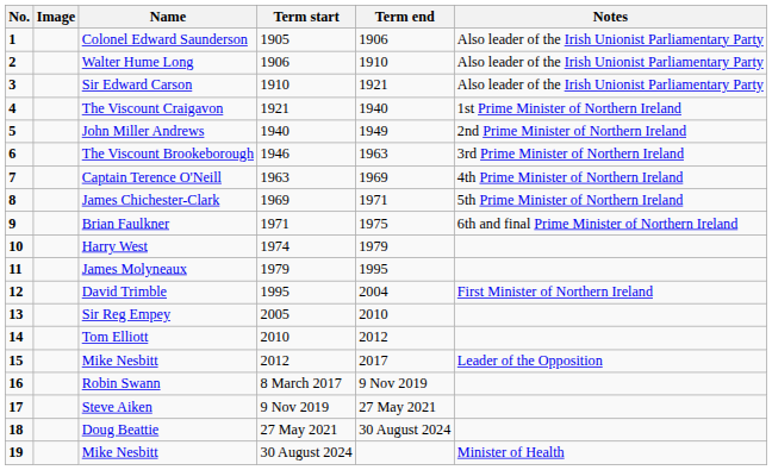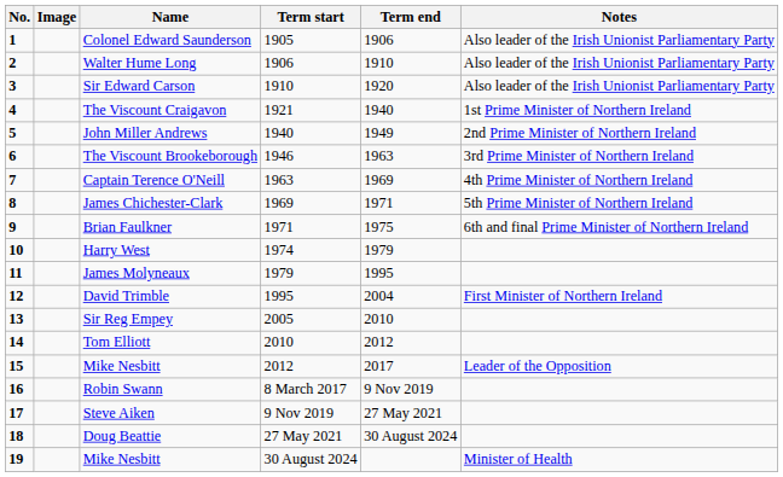 <table class="wikitable">
 <tr>
 <th>No.</th>
 <th>Image</th>
 <th>Name</th>
 <th>Term start</th>
 <th>Term end</th>
 <th>Notes</th>
 </tr>
 <tr>
 <td><strong>1</strong></td>
 <td></td>
 <td><a href='#'>Colonel Edward Saunderson</a></td>
 <td>1905</td>
 <td>1906</td>
 <td>Also leader of the <a href='#'>Irish Unionist Parliamentary Party</a></td>
 </tr>
 <tr>
 <td><strong>2</strong></td>
 <td></td>
 <td><a href='#'>Walter Hume Long</a></td>
 <td>1906</td>
 <td>1910</td>
 <td>Also leader of the <a href='#'>Irish Unionist Parliamentary Party</a></td>
 </tr>
 <tr>
 <td><strong>3</strong></td>
 <td></td>
 <td><a href='#'>Sir Edward Carson</a></td>
 <td>1910</td>
-<td>1921</td>
+<td>1920</td>
 <td>Also leader of the <a href='#'>Irish Unionist Parliamentary Party</a></td>
 </tr>
 <tr>
 <td><strong>4</strong></td>
 <td></td>
 <td><a href='#'>The Viscount Craigavon</a></td>
 <td>1921</td>
 <td>1940</td>
 <td>1st <a href='#'>Prime Minister of Northern Ireland</a></td>
 </tr>
 <tr>
 <td><strong>5</strong></td>
 <td></td>
 <td><a href='#'>John Miller Andrews</a></td>
 <td>1940</td>
 <td>1949</td>
 <td>2nd <a href='#'>Prime Minister of Northern Ireland</a></td>
 </tr>
 <tr>
 <td><strong>6</strong></td>
 <td></td>
 <td><a href='#'>The Viscount Brookeborough</a></td>
 <td>1946</td>
 <td>1963</td>
 <td>3rd <a href='#'>Prime Minister of Northern Ireland</a></td>
 </tr>
 <tr>
 <td><strong>7</strong></td>
 <td></td>
 <td><a href='#'>Captain Terence O'Neill</a></td>
 <td>1963</td>
 <td>1969</td>
 <td>4th <a href='#'>Prime Minister of Northern Ireland</a></td>
 </tr>
 <tr>
 <td><strong>8</strong></td>
 <td></td>
 <td><a href='#'>James Chichester-Clark</a></td>
 <td>1969</td>
 <td>1971</td>
 <td>5th <a href='#'>Prime Minister of Northern Ireland</a></td>
 </tr>
 <tr>
 <td><strong>9</strong></td>
 <td></td>
 <td><a href='#'>Brian Faulkner</a></td>
 <td>1971</td>
 <td>1975</td>
 <td>6th and final <a href='#'>Prime Minister of Northern Ireland</a></td>
 </tr>
 <tr>
 <td><strong>10</strong></td>
 <td></td>
 <td><a href='#'>Harry West</a></td>
 <td>1974</td>
 <td>1979</td>
 <td></td>
 </tr>
 <tr>
 <td><strong>11</strong></td>
 <td></td>
 <td><a href='#'>James Molyneaux</a></td>
 <td>1979</td>
 <td>1995</td>
 <td></td>
 </tr>
 <tr>
 <td><strong>12</strong></td>
 <td></td>
 <td><a href='#'>David Trimble</a></td>
 <td>1995</td>
 <td>2004</td>
 <td><a href='#'>First Minister of Northern Ireland</a></td>
 </tr>
 <tr>
 <td><strong>13</strong></td>
 <td></td>
 <td><a href='#'>Sir Reg Empey</a></td>
 <td>2005</td>
 <td>2010</td>
 <td></td>
 </tr>
 <tr>
 <td><strong>14</strong></td>
 <td></td>
 <td><a href='#'>Tom Elliott</a></td>
 <td>2010</td>
 <td>2012</td>
 <td></td>
 </tr>
 <tr>
 <td><strong>15</strong></td>
 <td></td>
 <td><a href='#'>Mike Nesbitt</a></td>
 <td>2012</td>
 <td>2017</td>
 <td><a href='#'>Leader of the Opposition</a></td>
 </tr>
 <tr>
 <td><strong>16</strong></td>
 <td></td>
 <td><a href='#'>Robin Swann</a></td>
 <td>8 March 2017</td>
 <td>9 Nov 2019</td>
 <td></td>
 </tr>
 <tr>
 <td><strong>17</strong></td>
 <td></td>
 <td><a href='#'>Steve Aiken</a></td>
 <td>9 Nov 2019</td>
 <td>27 May 2021</td>
 <td></td>
 </tr>
 <tr>
 <td><strong>18</strong></td>
 <td></td>
 <td><a href='#'>Doug Beattie</a></td>
 <td>27 May 2021</td>
 <td>30 August 2024</td>
 <td></td>
 </tr>
 <tr>
 <td><strong>19</strong></td>
 <td></td>
 <td><a href='#'>Mike Nesbitt</a></td>
 <td>30 August 2024</td>
 <td></td>
 <td><a href='#'>Minister of Health</a></td>
 </tr>
 </table>
